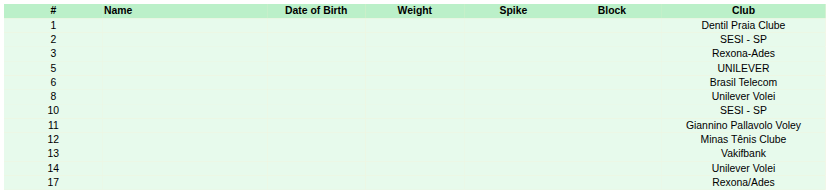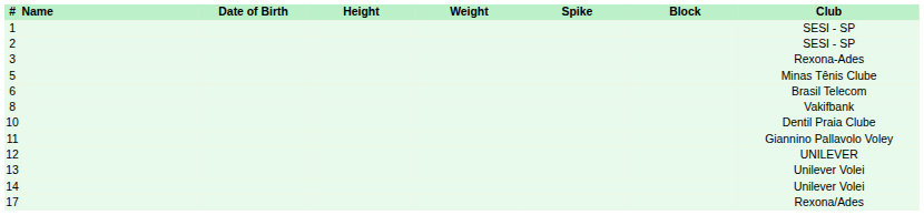 <table border=0 cellpadding=2 cellspacing=0  |- bgcolor=#FFECCE style=text-align:center; font-size:90%; width=100%>
 <tr bgcolor=#BBF0C9>
 <th>#</th>
 <th align=left width=20%>Name</th>
 <th width=12%>Date of Birth</th>
+<th width=12%>Height</th>
 <th width=12%>Weight</th>
 <th width=12%>Spike</th>
 <th width=12%>Block</th>
 <th width=20%>Club</th>
 </tr>
 <tr bgcolor=#E7FAEC>
 <td>1</td>
 <td align=left></td>
 <td align=right></td>
 <td></td>
 <td></td>
 <td></td>
-<td>Dentil Praia Clube</td>
+<td></td>
+<td>SESI - SP</td>
 </tr>
 <tr bgcolor=#E7FAEC>
 <td>2</td>
 <td align=left></td>
 <td align=right></td>
+<td></td>
 <td></td>
 <td></td>
 <td></td>
 <td>SESI - SP</td>
 </tr>
 <tr bgcolor=#E7FAEC>
 <td>3</td>
 <td align=left></td>
 <td align=right></td>
 <td></td>
 <td></td>
 <td></td>
+<td></td>
 <td>Rexona-Ades</td>
 </tr>
 <tr bgcolor=#E7FAEC>
 <td>5</td>
 <td align=left></td>
 <td align=right></td>
 <td></td>
 <td></td>
 <td></td>
-<td>UNILEVER</td>
+<td></td>
+<td>Minas Tênis Clube</td>
 </tr>
 <tr bgcolor=#E7FAEC>
 <td>6</td>
 <td align=left></td>
 <td align=right></td>
+<td></td>
 <td></td>
 <td></td>
 <td></td>
 <td>Brasil Telecom</td>
 </tr>
 <tr bgcolor=#E7FAEC>
 <td>8</td>
 <td align=left></td>
 <td align=right></td>
 <td></td>
 <td></td>
 <td></td>
-<td>Unilever Volei</td>
+<td></td>
+<td>Vakifbank</td>
 </tr>
 <tr bgcolor=#E7FAEC>
 <td>10</td>
 <td align=left></td>
 <td align=right></td>
 <td></td>
 <td></td>
 <td></td>
-<td>SESI - SP</td>
+<td></td>
+<td>Dentil Praia Clube</td>
 </tr>
 <tr bgcolor=#E7FAEC>
 <td>11</td>
 <td align=left></td>
 <td align=right></td>
+<td></td>
 <td></td>
 <td></td>
 <td></td>
 <td>Giannino Pallavolo Voley</td>
 </tr>
 <tr bgcolor=#E7FAEC>
 <td>12</td>
 <td align=left></td>
 <td align=right></td>
 <td></td>
 <td></td>
 <td></td>
-<td>Minas Tênis Clube</td>
+<td></td>
+<td>UNILEVER</td>
 </tr>
 <tr bgcolor=#E7FAEC>
 <td>13</td>
 <td align=left></td>
 <td align=right></td>
 <td></td>
 <td></td>
 <td></td>
-<td>Vakifbank</td>
+<td></td>
+<td>Unilever Volei</td>
 </tr>
 <tr bgcolor=#E7FAEC>
 <td>14</td>
 <td align=left></td>
 <td align=right></td>
+<td></td>
 <td></td>
 <td></td>
 <td></td>
 <td>Unilever Volei</td>
 </tr>
 <tr bgcolor=#E7FAEC>
 <td>17</td>
 <td align=left></td>
 <td align=right></td>
 <td></td>
 <td></td>
 <td></td>
+<td></td>
 <td>Rexona/Ades</td>
 </tr>
 </table>
